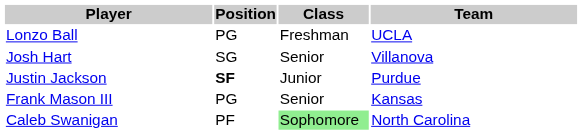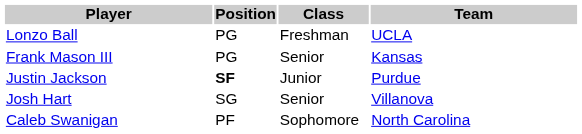 <table style="width:600px" "border:'1' 'solid' 'gray'">
 <tr>
 <th style="background:#ccc; width:40%;">Player</th>
 <th style="background:#ccc; width:4%;">Position</th>
 <th style="background:#ccc; width:16%;">Class</th>
 <th style="background:#ccc; width:40%;">Team</th>
 </tr>
 <tr>
 <td><a href='#'>Lonzo Ball</a></td>
 <td>PG</td>
 <td>Freshman</td>
 <td><a href='#'>UCLA</a></td>
 </tr>
 <tr>
-<td><a href='#'>Josh Hart</a></td>
-<td>SG</td>
+<td><a href='#'>Frank Mason III</a></td>
+<td>PG</td>
 <td>Senior</td>
-<td><a href='#'>Villanova</a></td>
+<td><a href='#'>Kansas</a></td>
 </tr>
 <tr>
 <td><a href='#'>Justin Jackson</a></td>
 <td><strong>SF</strong></td>
 <td>Junior</td>
 <td><a href='#'>Purdue</a></td>
 </tr>
 <tr>
-<td><a href='#'>Frank Mason III</a></td>
-<td>PG</td>
+<td><a href='#'>Josh Hart</a></td>
+<td>SG</td>
 <td>Senior</td>
-<td><a href='#'>Kansas</a></td>
+<td><a href='#'>Villanova</a></td>
 </tr>
 <tr>
 <td><a href='#'>Caleb Swanigan</a></td>
 <td>PF</td>
-<td style="background: lightgreen;">Sophomore</td>
+<td>Sophomore</td>
 <td><a href='#'>North Carolina</a></td>
 </tr>
 </table>
